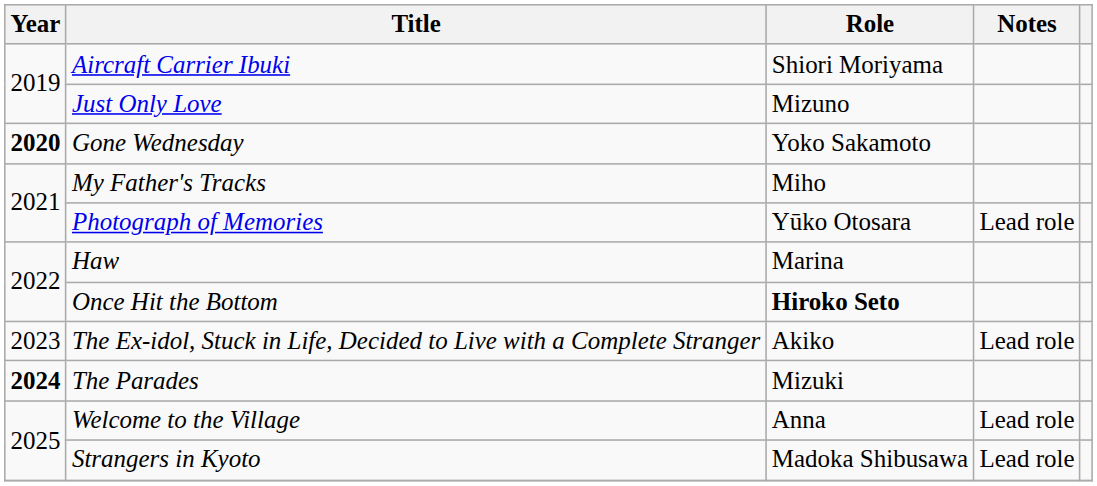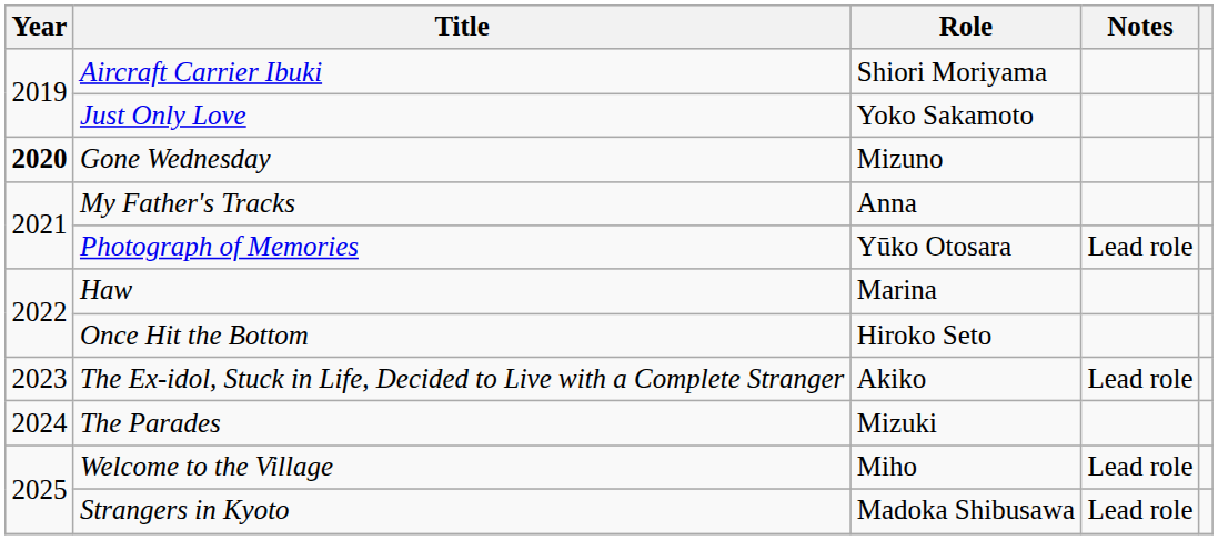 <table class="wikitable plainrowheaders sortable"  style=font-size:100%>
 <tr>
 <th scope="col">Year</th>
 <th scope="col">Title</th>
 <th scope="col">Role</th>
 <th scope="col" class="unsortable">Notes</th>
 <th scope="col" class="unsortable"></th>
 </tr>
 <tr>
 <td rowspan=2>2019</td>
 <td><em><a href='#'>Aircraft Carrier Ibuki</a></em></td>
 <td>Shiori Moriyama</td>
 <td></td>
 <td style="text-align:center;"></td>
 </tr>
 <tr>
 <td><em><a href='#'>Just Only Love</a></em></td>
-<td>Mizuno</td>
+<td>Yoko Sakamoto</td>
 <td></td>
 <td style="text-align:center;"></td>
 </tr>
 <tr>
 <td><strong>2020</strong></td>
 <td><em>Gone Wednesday</em></td>
-<td>Yoko Sakamoto</td>
+<td>Mizuno</td>
 <td></td>
 <td style="text-align:center;"></td>
 </tr>
 <tr>
 <td rowspan=2>2021</td>
 <td><em>My Father's Tracks</em></td>
-<td>Miho</td>
+<td>Anna</td>
 <td></td>
 <td style="text-align:center;"></td>
 </tr>
 <tr>
 <td><em><a href='#'>Photograph of Memories</a></em></td>
 <td>Yūko Otosara</td>
 <td>Lead role</td>
 <td style="text-align:center;"></td>
 </tr>
 <tr>
 <td rowspan=2>2022</td>
 <td><em>Haw</em></td>
 <td>Marina</td>
 <td></td>
 <td style="text-align:center;"></td>
 </tr>
 <tr>
 <td><em>Once Hit the Bottom</em></td>
-<td><strong>Hiroko Seto</strong></td>
+<td>Hiroko Seto</td>
 <td></td>
 <td style="text-align:center;"></td>
 </tr>
 <tr>
 <td>2023</td>
 <td><em>The Ex-idol, Stuck in Life, Decided to Live with a Complete Stranger</em></td>
 <td>Akiko</td>
 <td>Lead role</td>
 <td style="text-align:center;"></td>
 </tr>
 <tr>
-<td><strong>2024</strong></td>
+<td>2024</td>
 <td><em>The Parades</em></td>
 <td>Mizuki</td>
 <td></td>
 <td style="text-align:center;"></td>
 </tr>
 <tr>
 <td rowspan=2>2025</td>
 <td><em>Welcome to the Village</em></td>
-<td>Anna</td>
+<td>Miho</td>
 <td>Lead role</td>
 <td style="text-align:center;"></td>
 </tr>
 <tr>
 <td><em>Strangers in Kyoto</em></td>
 <td>Madoka Shibusawa</td>
 <td>Lead role</td>
 <td style="text-align:center;"></td>
 </tr>
 <tr>
 </tr>
 </table>
